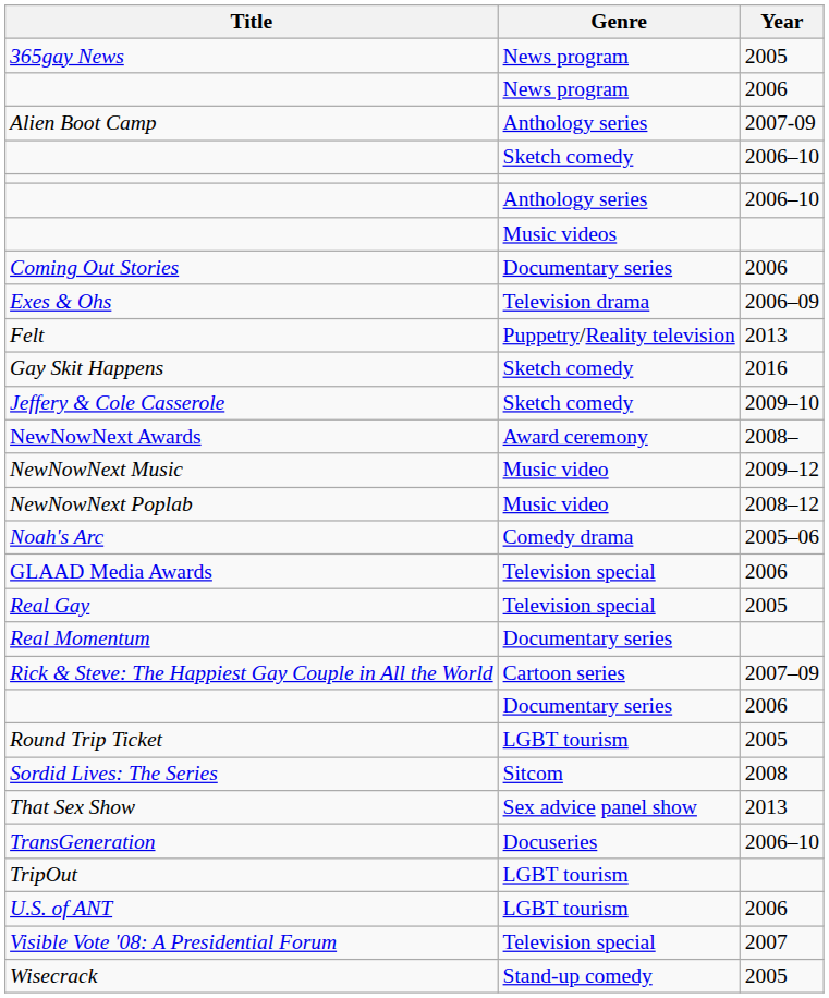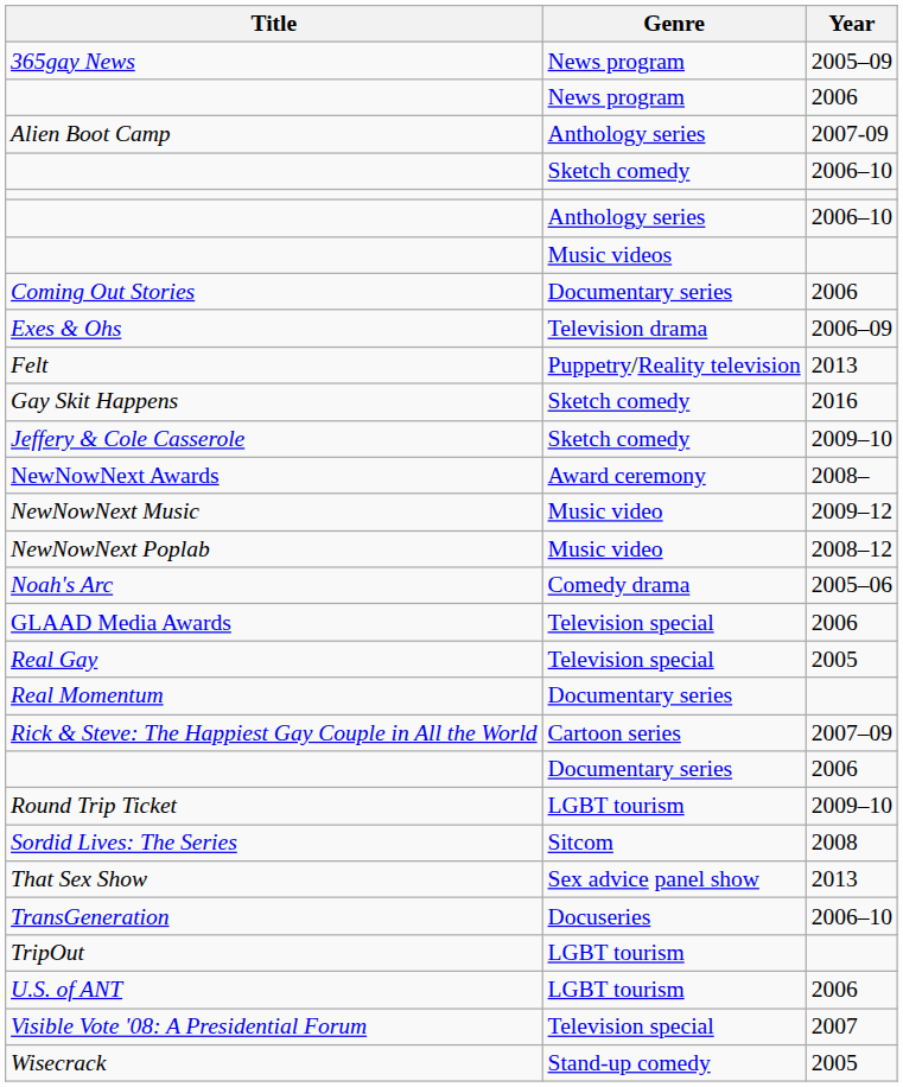 <table class="sortable wikitable">
 <tr>
 <th>Title</th>
 <th>Genre</th>
 <th>Year</th>
 </tr>
 <tr>
 <td><em><a href='#'>365gay News</a></em></td>
 <td><a href='#'>News program</a></td>
-<td>2005</td>
+<td>2005–09</td>
 </tr>
 <tr>
 <td><em></em></td>
 <td><a href='#'>News program</a></td>
 <td>2006</td>
 </tr>
 <tr>
 <td><em>Alien Boot Camp</em></td>
 <td><a href='#'>Anthology series</a></td>
 <td>2007-09</td>
 </tr>
 <tr>
 <td><em></em></td>
 <td><a href='#'>Sketch comedy</a></td>
 <td>2006–10</td>
 </tr>
 <tr>
 <td><em></em></td>
 <td></td>
 <td></td>
 </tr>
 <tr>
 <td><em></em></td>
 <td><a href='#'>Anthology series</a></td>
 <td>2006–10</td>
 </tr>
 <tr>
 <td></td>
 <td><a href='#'>Music videos</a></td>
 <td></td>
 </tr>
 <tr>
 <td><em><a href='#'>Coming Out Stories</a></em></td>
 <td><a href='#'>Documentary series</a></td>
 <td>2006</td>
 </tr>
 <tr>
 <td><em><a href='#'>Exes & Ohs</a></em></td>
 <td><a href='#'>Television drama</a></td>
 <td>2006–09</td>
 </tr>
 <tr>
 <td><em>Felt</em></td>
 <td><a href='#'>Puppetry</a>/<a href='#'>Reality television</a></td>
 <td>2013</td>
 </tr>
 <tr>
 <td><em>Gay Skit Happens</em></td>
 <td><a href='#'>Sketch comedy</a></td>
 <td>2016</td>
 </tr>
 <tr>
 <td><em><a href='#'>Jeffery & Cole Casserole</a></em></td>
 <td><a href='#'>Sketch comedy</a></td>
 <td>2009–10</td>
 </tr>
 <tr>
 <td><a href='#'>NewNowNext Awards</a></td>
 <td><a href='#'>Award ceremony</a></td>
 <td>2008–</td>
 </tr>
 <tr>
 <td><em>NewNowNext Music</em></td>
 <td><a href='#'>Music video</a></td>
 <td>2009–12</td>
 </tr>
 <tr>
 <td><em>NewNowNext Poplab</em></td>
 <td><a href='#'>Music video</a></td>
 <td>2008–12</td>
 </tr>
 <tr>
 <td><em><a href='#'>Noah's Arc</a></em></td>
 <td><a href='#'>Comedy drama</a></td>
 <td>2005–06</td>
 </tr>
 <tr>
 <td><a href='#'>GLAAD Media Awards</a></td>
 <td><a href='#'>Television special</a></td>
 <td>2006</td>
 </tr>
 <tr>
 <td><em><a href='#'>Real Gay</a></em></td>
 <td><a href='#'>Television special</a></td>
 <td>2005</td>
 </tr>
 <tr>
 <td><em><a href='#'>Real Momentum</a></em></td>
 <td><a href='#'>Documentary series</a></td>
 <td></td>
 </tr>
 <tr>
 <td><em><a href='#'>Rick & Steve: The Happiest Gay Couple in All the World</a></em></td>
 <td><a href='#'>Cartoon series</a></td>
 <td>2007–09</td>
 </tr>
 <tr>
 <td><em></em></td>
 <td><a href='#'>Documentary series</a></td>
 <td>2006</td>
 </tr>
 <tr>
 <td><em>Round Trip Ticket</em></td>
 <td><a href='#'>LGBT tourism</a></td>
-<td>2005</td>
+<td>2009–10</td>
 </tr>
 <tr>
 <td><em><a href='#'>Sordid Lives: The Series</a></em></td>
 <td><a href='#'>Sitcom</a></td>
 <td>2008</td>
 </tr>
 <tr>
 <td><em>That Sex Show</em></td>
 <td><a href='#'>Sex advice</a> <a href='#'>panel show</a></td>
 <td>2013</td>
 </tr>
 <tr>
 <td><em><a href='#'>TransGeneration</a></em></td>
 <td><a href='#'>Docuseries</a></td>
 <td>2006–10</td>
 </tr>
 <tr>
 <td><em>TripOut</em></td>
 <td><a href='#'>LGBT tourism</a></td>
 <td></td>
 </tr>
 <tr>
 <td><em><a href='#'>U.S. of ANT</a></em></td>
 <td><a href='#'>LGBT tourism</a></td>
 <td>2006</td>
 </tr>
 <tr>
 <td><em><a href='#'>Visible Vote '08: A Presidential Forum</a></em></td>
 <td><a href='#'>Television special</a></td>
 <td>2007</td>
 </tr>
 <tr>
 <td><em>Wisecrack</em></td>
 <td><a href='#'>Stand-up comedy</a></td>
 <td>2005</td>
 </tr>
 </table>
